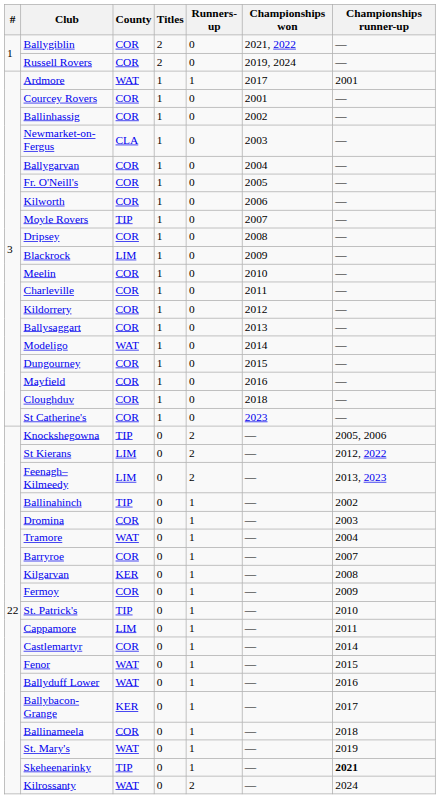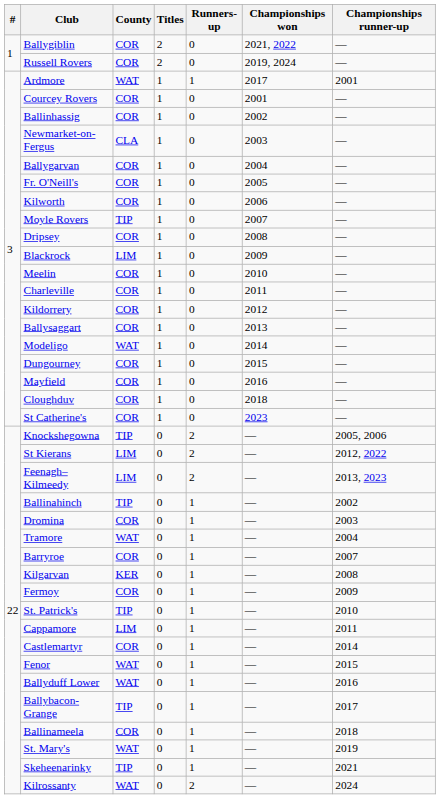 <table class="wikitable sortable" style="text-align:left;">
 <tr>
 <th>#</th>
 <th>Club</th>
 <th>County</th>
 <th>Titles</th>
 <th>Runners-up</th>
 <th>Championships won</th>
 <th>Championships runner-up</th>
 </tr>
 <tr>
 <td rowspan="2">1</td>
 <td><a href='#'>Ballygiblin</a></td>
 <td> <a href='#'>COR</a></td>
 <td>2</td>
 <td>0</td>
 <td>2021, <a href='#'>2022</a></td>
 <td>—</td>
 </tr>
 <tr>
 <td> <a href='#'>Russell Rovers</a></td>
 <td> <a href='#'>COR</a></td>
 <td>2</td>
 <td>0</td>
 <td>2019, 2024</td>
 <td>—</td>
 </tr>
 <tr>
 <td rowspan="19">3</td>
 <td> <a href='#'>Ardmore</a></td>
 <td> <a href='#'>WAT</a></td>
 <td>1</td>
 <td>1</td>
 <td>2017</td>
 <td>2001</td>
 </tr>
 <tr>
 <td> <a href='#'>Courcey Rovers</a></td>
 <td> <a href='#'>COR</a></td>
 <td>1</td>
 <td>0</td>
 <td>2001</td>
 <td>—</td>
 </tr>
 <tr>
 <td> <a href='#'>Ballinhassig</a></td>
 <td> <a href='#'>COR</a></td>
 <td>1</td>
 <td>0</td>
 <td>2002</td>
 <td>—</td>
 </tr>
 <tr>
 <td> <a href='#'>Newmarket-on-Fergus</a></td>
 <td> <a href='#'>CLA</a></td>
 <td>1</td>
 <td>0</td>
 <td>2003</td>
 <td>—</td>
 </tr>
 <tr>
 <td> <a href='#'>Ballygarvan</a></td>
 <td> <a href='#'>COR</a></td>
 <td>1</td>
 <td>0</td>
 <td>2004</td>
 <td>—</td>
 </tr>
 <tr>
 <td> <a href='#'>Fr. O'Neill's</a></td>
 <td> <a href='#'>COR</a></td>
 <td>1</td>
 <td>0</td>
 <td>2005</td>
 <td>—</td>
 </tr>
 <tr>
 <td> <a href='#'>Kilworth</a></td>
 <td> <a href='#'>COR</a></td>
 <td>1</td>
 <td>0</td>
 <td>2006</td>
 <td>—</td>
 </tr>
 <tr>
 <td> <a href='#'>Moyle Rovers</a></td>
 <td> <a href='#'>TIP</a></td>
 <td>1</td>
 <td>0</td>
 <td>2007</td>
 <td>—</td>
 </tr>
 <tr>
 <td> <a href='#'>Dripsey</a></td>
 <td> <a href='#'>COR</a></td>
 <td>1</td>
 <td>0</td>
 <td>2008</td>
 <td>—</td>
 </tr>
 <tr>
 <td> <a href='#'>Blackrock</a></td>
 <td> <a href='#'>LIM</a></td>
 <td>1</td>
 <td>0</td>
 <td>2009</td>
 <td>—</td>
 </tr>
 <tr>
 <td> <a href='#'>Meelin</a></td>
 <td> <a href='#'>COR</a></td>
 <td>1</td>
 <td>0</td>
 <td>2010</td>
 <td>—</td>
 </tr>
 <tr>
 <td> <a href='#'>Charleville</a></td>
 <td> <a href='#'>COR</a></td>
 <td>1</td>
 <td>0</td>
 <td>2011</td>
 <td>—</td>
 </tr>
 <tr>
 <td> <a href='#'>Kildorrery</a></td>
 <td> <a href='#'>COR</a></td>
 <td>1</td>
 <td>0</td>
 <td>2012</td>
 <td>—</td>
 </tr>
 <tr>
 <td> <a href='#'>Ballysaggart</a></td>
 <td> <a href='#'>COR</a></td>
 <td>1</td>
 <td>0</td>
 <td>2013</td>
 <td>—</td>
 </tr>
 <tr>
 <td> <a href='#'>Modeligo</a></td>
 <td> <a href='#'>WAT</a></td>
 <td>1</td>
 <td>0</td>
 <td>2014</td>
 <td>—</td>
 </tr>
 <tr>
 <td> <a href='#'>Dungourney</a></td>
 <td> <a href='#'>COR</a></td>
 <td>1</td>
 <td>0</td>
 <td>2015</td>
 <td>—</td>
 </tr>
 <tr>
 <td> <a href='#'>Mayfield</a></td>
 <td> <a href='#'>COR</a></td>
 <td>1</td>
 <td>0</td>
 <td>2016</td>
 <td>—</td>
 </tr>
 <tr>
 <td> <a href='#'>Cloughduv</a></td>
 <td> <a href='#'>COR</a></td>
 <td>1</td>
 <td>0</td>
 <td>2018</td>
 <td>—</td>
 </tr>
 <tr>
 <td> <a href='#'>St Catherine's</a></td>
 <td> <a href='#'>COR</a></td>
 <td>1</td>
 <td>0</td>
 <td><a href='#'>2023</a></td>
 <td>—</td>
 </tr>
 <tr>
 <td rowspan="19">22</td>
 <td> <a href='#'>Knockshegowna</a></td>
 <td> <a href='#'>TIP</a></td>
 <td>0</td>
 <td>2</td>
 <td>—</td>
 <td>2005, 2006</td>
 </tr>
 <tr>
 <td> <a href='#'>St Kierans</a></td>
 <td> <a href='#'>LIM</a></td>
 <td>0</td>
 <td>2</td>
 <td>—</td>
 <td>2012, <a href='#'>2022</a></td>
 </tr>
 <tr>
 <td> <a href='#'>Feenagh–Kilmeedy</a></td>
 <td> <a href='#'>LIM</a></td>
 <td>0</td>
 <td>2</td>
 <td>—</td>
 <td>2013, <a href='#'>2023</a></td>
 </tr>
 <tr>
 <td> <a href='#'>Ballinahinch</a></td>
 <td> <a href='#'>TIP</a></td>
 <td>0</td>
 <td>1</td>
 <td>—</td>
 <td>2002</td>
 </tr>
 <tr>
 <td> <a href='#'>Dromina</a></td>
 <td> <a href='#'>COR</a></td>
 <td>0</td>
 <td>1</td>
 <td>—</td>
 <td>2003</td>
 </tr>
 <tr>
 <td> <a href='#'>Tramore</a></td>
 <td> <a href='#'>WAT</a></td>
 <td>0</td>
 <td>1</td>
 <td>—</td>
 <td>2004</td>
 </tr>
 <tr>
 <td> <a href='#'>Barryroe</a></td>
 <td> <a href='#'>COR</a></td>
 <td>0</td>
 <td>1</td>
 <td>—</td>
 <td>2007</td>
 </tr>
 <tr>
 <td> <a href='#'>Kilgarvan</a></td>
 <td> <a href='#'>KER</a></td>
 <td>0</td>
 <td>1</td>
 <td>—</td>
 <td>2008</td>
 </tr>
 <tr>
 <td> <a href='#'>Fermoy</a></td>
 <td> <a href='#'>COR</a></td>
 <td>0</td>
 <td>1</td>
 <td>—</td>
 <td>2009</td>
 </tr>
 <tr>
 <td> <a href='#'>St. Patrick's</a></td>
 <td> <a href='#'>TIP</a></td>
 <td>0</td>
 <td>1</td>
 <td>—</td>
 <td>2010</td>
 </tr>
 <tr>
 <td> <a href='#'>Cappamore</a></td>
 <td> <a href='#'>LIM</a></td>
 <td>0</td>
 <td>1</td>
 <td>—</td>
 <td>2011</td>
 </tr>
 <tr>
 <td> <a href='#'>Castlemartyr</a></td>
 <td> <a href='#'>COR</a></td>
 <td>0</td>
 <td>1</td>
 <td>—</td>
 <td>2014</td>
 </tr>
 <tr>
 <td> <a href='#'>Fenor</a></td>
 <td> <a href='#'>WAT</a></td>
 <td>0</td>
 <td>1</td>
 <td>—</td>
 <td>2015</td>
 </tr>
 <tr>
 <td> <a href='#'>Ballyduff Lower</a></td>
 <td> <a href='#'>WAT</a></td>
 <td>0</td>
 <td>1</td>
 <td>—</td>
 <td>2016</td>
 </tr>
 <tr>
 <td> <a href='#'>Ballybacon-Grange</a></td>
-<td> <a href='#'>KER</a></td>
+<td> <a href='#'>TIP</a></td>
 <td>0</td>
 <td>1</td>
 <td>—</td>
 <td>2017</td>
 </tr>
 <tr>
 <td> <a href='#'>Ballinameela</a></td>
 <td> <a href='#'>COR</a></td>
 <td>0</td>
 <td>1</td>
 <td>—</td>
 <td>2018</td>
 </tr>
 <tr>
 <td> <a href='#'>St. Mary's</a></td>
 <td> <a href='#'>WAT</a></td>
 <td>0</td>
 <td>1</td>
 <td>—</td>
 <td>2019</td>
 </tr>
 <tr>
 <td><a href='#'>Skeheenarinky</a></td>
 <td> <a href='#'>TIP</a></td>
 <td>0</td>
 <td>1</td>
 <td>—</td>
-<td><strong>2021</strong></td>
+<td>2021</td>
 </tr>
 <tr>
 <td> <a href='#'>Kilrossanty</a></td>
 <td> <a href='#'>WAT</a></td>
 <td>0</td>
 <td>2</td>
 <td>—</td>
 <td>2024</td>
 </tr>
 </table>
